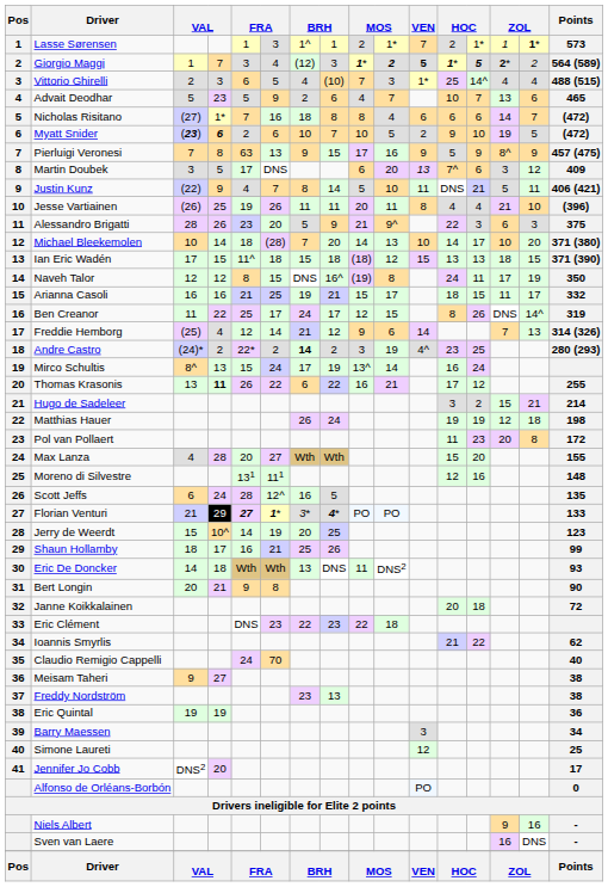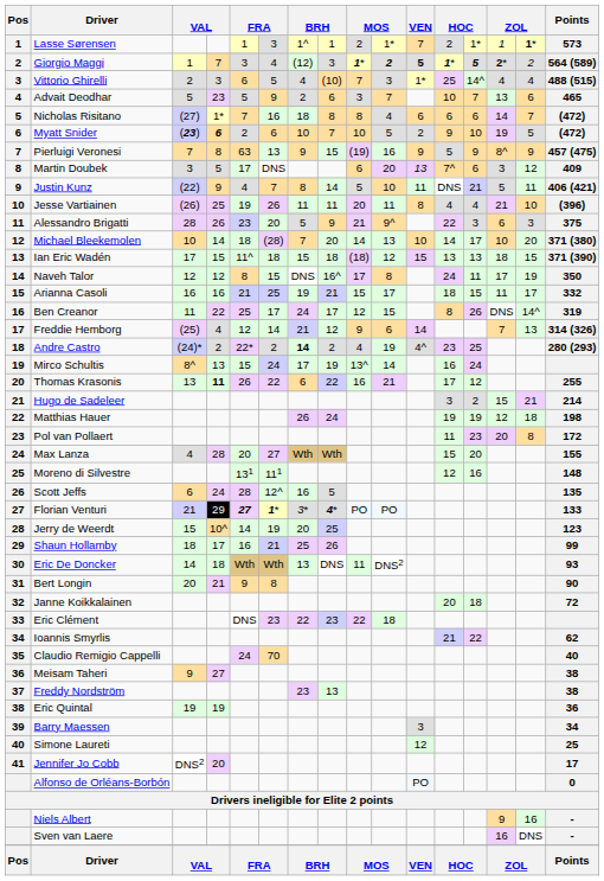 <table class="wikitable" style="font-size:85%; text-align:center;">
 <tr valign="center">
 <th valign="middle">Pos</th>
 <th valign="middle">Driver</th>
 <th colspan=2><br><a href='#'>VAL</a></th>
 <th colspan=2><br><a href='#'>FRA</a></th>
 <th colspan=2><br><a href='#'>BRH</a></th>
 <th colspan=2><br><a href='#'>MOS</a></th>
 <th><br><a href='#'>VEN</a></th>
 <th colspan=2><br><a href='#'>HOC</a></th>
 <th colspan=2><br><a href='#'>ZOL</a></th>
 <th valign="middle">Points</th>
 </tr>
 <tr>
 <th>1</th>
 <td align="left"> <a href='#'>Lasse Sørensen</a></td>
 <td></td>
 <td></td>
 <td style="background-color:#FFFFBF">1</td>
 <td style="background-color:#DFDFDF">3</td>
 <td style="background-color:#FFFFBF">1^</td>
 <td style="background-color:#FFFFBF">1</td>
 <td style="background-color:#DFDFDF">2</td>
 <td style="background-color:#FFFFBF">1*</td>
 <td style="background-color:#FFDF9F">7</td>
 <td style="background-color:#DFDFDF">2</td>
 <td style="background-color:#FFFFBF">1*</td>
 <td style="background-color:#FFFFBF"><em>1</em></td>
 <td style="background-color:#FFFFBF"><strong>1</strong>*</td>
 <th>573</th>
 </tr>
 <tr>
 <th>2</th>
 <td align="left"> <a href='#'>Giorgio Maggi</a></td>
 <td style="background-color:#FFFFBF">1</td>
 <td style="background-color:#FFDF9F">7</td>
 <td style="background-color:#DFDFDF">3</td>
 <td style="background-color:#DFDFDF">4</td>
 <td style="background-color:#DFFFDF">(12)</td>
 <td style="background-color:#DFDFDF">3</td>
 <td style="background-color:#FFFFBF"><strong><em>1</em></strong>*</td>
 <td style="background-color:#DFDFDF"><strong><em>2</em></strong></td>
 <td style="background-color:#DFDFDF"><strong>5</strong></td>
 <td style="background-color:#FFFFBF"><strong><em>1</em></strong>*</td>
 <td style="background-color:#DFDFDF"><strong><em>5</em></strong></td>
 <td style="background-color:#DFDFDF"><strong>2</strong>*</td>
 <td style="background-color:#DFDFDF"><em>2</em></td>
 <th>564 (589)</th>
 </tr>
 <tr>
 <th>3</th>
 <td align="left"> <a href='#'>Vittorio Ghirelli</a></td>
 <td style="background-color:#DFDFDF">2</td>
 <td style="background-color:#DFDFDF">3</td>
 <td style="background-color:#FFDF9F">6</td>
 <td style="background-color:#DFDFDF">5</td>
 <td style="background-color:#DFDFDF">4</td>
 <td style="background-color:#FFDF9F">(10)</td>
 <td style="background-color:#FFDF9F">7</td>
 <td style="background-color:#DFDFDF">3</td>
 <td style="background-color:#FFFFBF">1*</td>
 <td style="background-color:#EFCFFF">25</td>
 <td style="background-color:#DFFFDF">14^</td>
 <td style="background-color:#DFDFDF">4</td>
 <td style="background-color:#DFDFDF">4</td>
 <th>488 (515)</th>
 </tr>
 <tr>
 <th>4</th>
 <td align="left"> Advait Deodhar</td>
 <td style="background-color:#DFDFDF">5</td>
 <td style="background-color:#EFCFFF">23</td>
 <td style="background-color:#DFDFDF">5</td>
 <td style="background-color:#FFDF9F">9</td>
 <td style="background-color:#DFDFDF">2</td>
 <td style="background-color:#FFDF9F">6</td>
-<td style="background-color:#DFDFDF">4</td>
+<td style="background-color:#DFDFDF">3</td>
 <td style="background-color:#FFDF9F">7</td>
 <td></td>
 <td style="background-color:#FFDF9F">10</td>
 <td style="background-color:#FFDF9F">7</td>
 <td style="background-color:#DFFFDF">13</td>
 <td style="background-color:#FFDF9F">6</td>
 <th>465</th>
 </tr>
 <tr>
 <th>5</th>
 <td align="left"> Nicholas Risitano</td>
 <td style="background-color:#CFCFFF">(27)</td>
 <td style="background-color:#FFFFBF">1*</td>
 <td style="background-color:#FFDF9F">7</td>
 <td style="background-color:#DFFFDF">16</td>
 <td style="background-color:#DFFFDF">18</td>
 <td style="background-color:#FFDF9F">8</td>
 <td style="background-color:#FFDF9F">8</td>
 <td style="background-color:#DFDFDF">4</td>
 <td style="background-color:#FFDF9F">6</td>
 <td style="background-color:#FFDF9F">6</td>
 <td style="background-color:#FFDF9F">6</td>
 <td style="background-color:#EFCFFF">14</td>
 <td style="background-color:#FFDF9F">7</td>
 <th> (472)</th>
 </tr>
 <tr>
 <th>6</th>
 <td align="left"> <a href='#'>Myatt Snider</a></td>
 <td style="background-color:#CFCFFF">(<strong><em>23</em></strong>)</td>
 <td style="background-color:#FFDF9F"><strong><em>6</em></strong></td>
 <td style="background-color:#DFDFDF">2</td>
 <td style="background-color:#FFDF9F">6</td>
 <td style="background-color:#FFDF9F">10</td>
 <td style="background-color:#FFDF9F">7</td>
 <td style="background-color:#FFDF9F">10</td>
 <td style="background-color:#DFDFDF">5</td>
 <td style="background-color:#DFDFDF">2</td>
 <td style="background-color:#FFDF9F">9</td>
 <td style="background-color:#FFDF9F">10</td>
 <td style="background-color:#EFCFFF">19</td>
 <td style="background-color:#DFDFDF">5</td>
 <th> (472)</th>
 </tr>
 <tr>
 <th>7</th>
 <td align="left"> Pierluigi Veronesi</td>
 <td style="background-color:#FFDF9F">7</td>
 <td style="background-color:#FFDF9F">8</td>
 <td style="background-color:#FFDF9F">63</td>
 <td style="background-color:#DFFFDF">13</td>
 <td style="background-color:#FFDF9F">9</td>
 <td style="background-color:#DFFFDF">15</td>
-<td style="background-color:#EFCFFF">17</td>
+<td style="background-color:#EFCFFF">(19)</td>
 <td style="background-color:#DFFFDF">16</td>
 <td style="background-color:#FFDF9F">9</td>
 <td style="background-color:#DFDFDF">5</td>
 <td style="background-color:#FFDF9F">9</td>
 <td style="background-color:#FFDF9F">8^</td>
 <td style="background-color:#FFDF9F">9</td>
 <th>457 (475)</th>
 </tr>
 <tr>
 <th>8</th>
 <td align="left"> Martin Doubek</td>
 <td style="background-color:#DFDFDF">3</td>
 <td style="background-color:#DFDFDF">5</td>
 <td style="background-color:#DFFFDF">17</td>
 <td style="background-color:#FFFFFF">DNS</td>
 <td></td>
 <td></td>
 <td style="background-color:#FFDF9F">6</td>
 <td style="background-color:#EFCFFF">20</td>
 <td style="background-color:#EFCFFF"><em>13</em></td>
 <td style="background-color:#FFDF9F">7^</td>
 <td style="background-color:#FFDF9F">6</td>
 <td style="background-color:#DFDFDF">3</td>
 <td style="background-color:#DFFFDF">12</td>
 <th>409</th>
 </tr>
 <tr>
 <th>9</th>
 <td align="left"> <a href='#'>Justin Kunz</a></td>
 <td style="background-color:#CFCFFF">(22)</td>
 <td style="background-color:#FFDF9F">9</td>
 <td style="background-color:#DFDFDF">4</td>
 <td style="background-color:#FFDF9F">7</td>
 <td style="background-color:#FFDF9F">8</td>
 <td style="background-color:#DFFFDF">14</td>
 <td style="background-color:#DFDFDF">5</td>
 <td style="background-color:#FFDF9F">10</td>
 <td style="background-color:#DFFFDF">11</td>
 <td style="background-color:#FFFFFF">DNS</td>
 <td style="background-color:#CFCFFF">21</td>
 <td style="background-color:#DFDFDF">5</td>
 <td style="background-color:#DFFFDF">11</td>
 <th>406 (421)</th>
 </tr>
 <tr>
 <th>10</th>
 <td align="left"> Jesse Vartiainen</td>
 <td style="background-color:#EFCFFF">(26)</td>
 <td style="background-color:#EFCFFF">25</td>
 <td style="background-color:#DFFFDF">19</td>
 <td style="background-color:#EFCFFF">26</td>
 <td style="background-color:#DFFFDF">11</td>
 <td style="background-color:#DFFFDF">11</td>
 <td style="background-color:#EFCFFF">20</td>
 <td style="background-color:#DFFFDF">11</td>
 <td style="background-color:#FFDF9F">8</td>
 <td style="background-color:#DFDFDF">4</td>
 <td style="background-color:#DFDFDF">4</td>
 <td style="background-color:#EFCFFF">21</td>
 <td style="background-color:#FFDF9F">10</td>
 <th> (396)</th>
 </tr>
 <tr>
 <th>11</th>
 <td align="left"> Alessandro Brigatti</td>
 <td style="background-color:#EFCFFF">28</td>
 <td style="background-color:#EFCFFF">26</td>
 <td style="background-color:#CFCFFF">23</td>
 <td style="background-color:#DFFFDF">20</td>
 <td style="background-color:#DFDFDF">5</td>
 <td style="background-color:#FFDF9F">9</td>
 <td style="background-color:#EFCFFF">21</td>
 <td style="background-color:#FFDF9F">9^</td>
 <td></td>
 <td style="background-color:#EFCFFF">22</td>
 <td style="background-color:#DFDFDF">3</td>
 <td style="background-color:#FFDF9F">6</td>
 <td style="background-color:#DFDFDF">3</td>
 <th>375</th>
 </tr>
 <tr>
 <th>12</th>
 <td align="left"> <a href='#'>Michael Bleekemolen</a></td>
 <td style="background-color:#FFDF9F">10</td>
 <td style="background-color:#DFFFDF">14</td>
 <td style="background-color:#DFFFDF">18</td>
 <td style="background-color:#EFCFFF">(28)</td>
 <td style="background-color:#FFDF9F">7</td>
 <td style="background-color:#DFFFDF">20</td>
 <td style="background-color:#DFFFDF">14</td>
 <td style="background-color:#DFFFDF">13</td>
 <td style="background-color:#FFDF9F">10</td>
 <td style="background-color:#DFFFDF">14</td>
 <td style="background-color:#DFFFDF">17</td>
 <td style="background-color:#FFDF9F">10</td>
 <td style="background-color:#DFFFDF">20</td>
 <th>371 (380)</th>
 </tr>
 <tr>
 <th>13</th>
 <td align="left"> Ian Eric Wadén</td>
 <td style="background-color:#DFFFDF">17</td>
 <td style="background-color:#DFFFDF">15</td>
 <td style="background-color:#DFFFDF">11^</td>
 <td style="background-color:#DFFFDF">18</td>
 <td style="background-color:#DFFFDF">15</td>
 <td style="background-color:#DFFFDF">18</td>
 <td style="background-color:#EFCFFF">(18)</td>
 <td style="background-color:#DFFFDF">12</td>
 <td style="background-color:#EFCFFF">15</td>
 <td style="background-color:#DFFFDF">13</td>
 <td style="background-color:#DFFFDF">13</td>
 <td style="background-color:#DFFFDF">18</td>
 <td style="background-color:#DFFFDF">15</td>
 <th>371 (390)</th>
 </tr>
 <tr>
 <th>14</th>
 <td align="left"> Naveh Talor</td>
 <td style="background-color:#DFFFDF">12</td>
 <td style="background-color:#DFFFDF">12</td>
 <td style="background-color:#FFDF9F">8</td>
 <td style="background-color:#DFFFDF">15</td>
 <td style="background-color:#FFFFFF">DNS</td>
 <td style="background-color:#DFFFDF">16^</td>
-<td style="background-color:#EFCFFF">(19)</td>
+<td style="background-color:#EFCFFF">17</td>
 <td style="background-color:#FFDF9F">8</td>
 <td></td>
 <td style="background-color:#EFCFFF">24</td>
 <td style="background-color:#DFFFDF">11</td>
 <td style="background-color:#DFFFDF">17</td>
 <td style="background-color:#DFFFDF">19</td>
 <th>350</th>
 </tr>
 <tr>
 <th>15</th>
 <td align="left"> Arianna Casoli</td>
 <td style="background-color:#DFFFDF">16</td>
 <td style="background-color:#DFFFDF">16</td>
 <td style="background-color:#CFCFFF">21</td>
 <td style="background-color:#CFCFFF">25</td>
 <td style="background-color:#DFFFDF">19</td>
 <td style="background-color:#CFCFFF">21</td>
 <td style="background-color:#DFFFDF">15</td>
 <td style="background-color:#DFFFDF">17</td>
 <td></td>
 <td style="background-color:#DFFFDF">18</td>
 <td style="background-color:#DFFFDF">15</td>
 <td style="background-color:#DFFFDF">11</td>
 <td style="background-color:#DFFFDF">17</td>
 <th>332</th>
 </tr>
 <tr>
 <th>16</th>
 <td align="left"> Ben Creanor</td>
 <td style="background-color:#DFFFDF">11</td>
 <td style="background-color:#EFCFFF">22</td>
 <td style="background-color:#EFCFFF">25</td>
 <td style="background-color:#DFFFDF">17</td>
 <td style="background-color:#EFCFFF">24</td>
 <td style="background-color:#DFFFDF">17</td>
 <td style="background-color:#DFFFDF">12</td>
 <td style="background-color:#DFFFDF">15</td>
 <td></td>
 <td style="background-color:#FFDF9F">8</td>
 <td style="background-color:#EFCFFF">26</td>
 <td style="background-color:#FFFFFF">DNS</td>
 <td style="background-color:#DFFFDF">14^</td>
 <th>319</th>
 </tr>
 <tr>
 <th>17</th>
 <td align="left"> Freddie Hemborg</td>
 <td style="background-color:#EFCFFF">(25)</td>
 <td style="background-color:#DFDFDF">4</td>
 <td style="background-color:#DFFFDF">12</td>
 <td style="background-color:#DFFFDF">14</td>
 <td style="background-color:#CFCFFF">21</td>
 <td style="background-color:#DFFFDF">12</td>
 <td style="background-color:#FFDF9F">9</td>
 <td style="background-color:#FFDF9F">6</td>
 <td style="background-color:#EFCFFF">14</td>
 <td></td>
 <td></td>
 <td style="background-color:#FFDF9F">7</td>
 <td style="background-color:#DFFFDF">13</td>
 <th>314 (326)</th>
 </tr>
 <tr>
 <th>18</th>
 <td align="left"> <a href='#'>Andre Castro</a></td>
 <td style="background-color:#CFCFFF">(24)*</td>
 <td style="background-color:#DFDFDF">2</td>
 <td style="background-color:#EFCFFF">22*</td>
 <td style="background-color:#DFDFDF">2</td>
 <td style="background-color:#DFFFDF"><strong>14</strong></td>
 <td style="background-color:#DFDFDF">2</td>
-<td style="background-color:#DFDFDF">3</td>
+<td style="background-color:#DFDFDF">4</td>
 <td style="background-color:#DFFFDF">19</td>
 <td style="background-color:#DFDFDF">4^</td>
 <td style="background-color:#EFCFFF">23</td>
 <td style="background-color:#EFCFFF">25</td>
 <td></td>
 <td></td>
 <th>280 (293)</th>
 </tr>
 <tr>
 <th>19</th>
 <td align="left"> Mirco Schultis</td>
 <td style="background-color:#FFDF9F">8^</td>
 <td style="background-color:#DFFFDF">13</td>
 <td style="background-color:#DFFFDF">15</td>
 <td style="background-color:#CFCFFF">24</td>
 <td style="background-color:#DFFFDF">17</td>
 <td style="background-color:#DFFFDF">19</td>
 <td style="background-color:#DFFFDF">13^</td>
 <td style="background-color:#DFFFDF">14</td>
 <td></td>
 <td style="background-color:#DFFFDF">16</td>
 <td style="background-color:#EFCFFF">24</td>
 <td></td>
 <td></td>
 <th></th>
 </tr>
 <tr>
 <th>20</th>
 <td align="left"> Thomas Krasonis</td>
 <td style="background-color:#DFFFDF">13</td>
 <td style="background-color:#DFFFDF"><strong>11</strong></td>
 <td style="background-color:#EFCFFF">26</td>
 <td style="background-color:#EFCFFF">22</td>
 <td style="background-color:#FFDF9F">6</td>
 <td style="background-color:#CFCFFF">22</td>
 <td style="background-color:#DFFFDF">16</td>
 <td style="background-color:#EFCFFF">21</td>
 <td></td>
 <td style="background-color:#DFFFDF">17</td>
 <td style="background-color:#DFFFDF">12</td>
 <td></td>
 <td></td>
 <th>255</th>
 </tr>
 <tr>
 <th>21</th>
 <td align="left"> <a href='#'>Hugo de Sadeleer</a></td>
 <td></td>
 <td></td>
 <td></td>
 <td></td>
 <td></td>
 <td></td>
 <td></td>
 <td></td>
 <td></td>
 <td style="background-color:#DFDFDF">3</td>
 <td style="background-color:#DFDFDF">2</td>
 <td style="background-color:#DFFFDF">15</td>
 <td style="background-color:#EFCFFF">21</td>
 <th>214</th>
 </tr>
 <tr>
 <th>22</th>
 <td align="left"> Matthias Hauer</td>
 <td></td>
 <td></td>
 <td></td>
 <td></td>
 <td style="background-color:#EFCFFF">26</td>
 <td style="background-color:#EFCFFF">24</td>
 <td></td>
 <td></td>
 <td></td>
 <td style="background-color:#DFFFDF">19</td>
 <td style="background-color:#DFFFDF">19</td>
 <td style="background-color:#DFFFDF">12</td>
 <td style="background-color:#DFFFDF">18</td>
 <th>198</th>
 </tr>
 <tr>
 <th>23</th>
 <td align="left"> Pol van Pollaert</td>
 <td></td>
 <td></td>
 <td></td>
 <td></td>
 <td></td>
 <td></td>
 <td></td>
 <td></td>
 <td></td>
 <td style="background-color:#DFFFDF">11</td>
 <td style="background-color:#EFCFFF">23</td>
 <td style="background-color:#EFCFFF">20</td>
 <td style="background-color:#FFDF9F">8</td>
 <th>172</th>
 </tr>
 <tr>
 <th>24</th>
 <td align="left"> Max Lanza</td>
 <td style="background-color:#DFDFDF">4</td>
 <td style="background-color:#EFCFFF">28</td>
 <td style="background-color:#DFFFDF">20</td>
 <td style="background-color:#EFCFFF">27</td>
 <td style="background-color:#DFC484">Wth</td>
 <td style="background-color:#DFC484">Wth</td>
 <td></td>
 <td></td>
 <td></td>
 <td style="background-color:#DFFFDF">15</td>
 <td style="background-color:#DFFFDF">20</td>
 <td></td>
 <td></td>
 <th>155</th>
 </tr>
 <tr>
 <th>25</th>
 <td align="left"> Moreno di Silvestre</td>
 <td></td>
 <td></td>
 <td style="background-color:#DFFFDF">13<sup>1</sup></td>
 <td style="background-color:#DFFFDF">11<sup>1</sup></td>
 <td></td>
 <td></td>
 <td></td>
 <td></td>
 <td></td>
 <td style="background-color:#DFFFDF">12</td>
 <td style="background-color:#DFFFDF">16</td>
 <td></td>
 <td></td>
 <th>148</th>
 </tr>
 <tr>
 <th>26</th>
 <td align="left"> Scott Jeffs</td>
 <td style="background-color:#FFDF9F">6</td>
 <td style="background-color:#EFCFFF">24</td>
 <td style="background-color:#EFCFFF">28</td>
 <td style="background-color:#DFFFDF">12^</td>
 <td style="background-color:#DFFFDF">16</td>
 <td style="background-color:#DFDFDF">5</td>
 <td></td>
 <td></td>
 <td></td>
 <td></td>
 <td></td>
 <td></td>
 <td></td>
 <th>135</th>
 </tr>
 <tr>
 <th>27</th>
 <td align="left"> Florian Venturi</td>
 <td style="background-color:#CFCFFF">21</td>
 <td style="background-color:black; color:white;">29</td>
 <td style="background-color:#EFCFFF"><strong><em>27</em></strong></td>
 <td style="background-color:#FFFFBF"><strong><em>1</em></strong>*</td>
 <td style="background-color:#DFDFDF"><em>3</em>*</td>
 <td style="background-color:#DFDFDF"><strong><em>4</em></strong>*</td>
 <td style="background-color:#F1F8FF">PO</td>
 <td style="background-color:#F1F8FF">PO</td>
 <td></td>
 <td></td>
 <td></td>
 <td></td>
 <td></td>
 <th>133</th>
 </tr>
 <tr>
 <th>28</th>
 <td align="left"> Jerry de Weerdt</td>
 <td style="background-color:#DFFFDF">15</td>
 <td style="background-color:#FFDF9F">10^</td>
 <td style="background-color:#DFFFDF">14</td>
 <td style="background-color:#DFFFDF">19</td>
 <td style="background-color:#DFFFDF">20</td>
 <td style="background-color:#CFCFFF">25</td>
 <td></td>
 <td></td>
 <td></td>
 <td></td>
 <td></td>
 <td></td>
 <td></td>
 <th>123</th>
 </tr>
 <tr>
 <th>29</th>
 <td align="left"> <a href='#'>Shaun Hollamby</a></td>
 <td style="background-color:#DFFFDF">18</td>
 <td style="background-color:#DFFFDF">17</td>
 <td style="background-color:#DFFFDF">16</td>
 <td style="background-color:#CFCFFF">21</td>
 <td style="background-color:#EFCFFF">25</td>
 <td style="background-color:#EFCFFF">26</td>
 <td></td>
 <td></td>
 <td></td>
 <td></td>
 <td></td>
 <td></td>
 <td></td>
 <th>99</th>
 </tr>
 <tr>
 <th>30</th>
 <td align="left"> <a href='#'>Eric De Doncker</a></td>
 <td style="background-color:#DFFFDF">14</td>
 <td style="background-color:#DFFFDF">18</td>
 <td style="background-color:#DFC484">Wth</td>
 <td style="background-color:#DFC484">Wth</td>
 <td style="background-color:#DFFFDF">13</td>
 <td style="background-color:#FFFFFF">DNS</td>
 <td style="background-color:#DFFFDF">11</td>
 <td style="background-color:#FFFFFF">DNS<sup>2</sup></td>
 <td></td>
 <td></td>
 <td></td>
 <td></td>
 <td></td>
 <th>93</th>
 </tr>
 <tr>
 <th>31</th>
 <td align="left"> Bert Longin</td>
 <td style="background-color:#DFFFDF">20</td>
 <td style="background-color:#EFCFFF">21</td>
 <td style="background-color:#FFDF9F">9</td>
 <td style="background-color:#FFDF9F">8</td>
 <td></td>
 <td></td>
 <td></td>
 <td></td>
 <td></td>
 <td></td>
 <td></td>
 <td></td>
 <td></td>
 <th>90</th>
 </tr>
 <tr>
 <th>32</th>
 <td align="left"> Janne Koikkalainen</td>
 <td></td>
 <td></td>
 <td></td>
 <td></td>
 <td></td>
 <td></td>
 <td></td>
 <td></td>
 <td></td>
 <td style="background-color:#DFFFDF">20</td>
 <td style="background-color:#DFFFDF">18</td>
 <td></td>
 <td></td>
 <th>72</th>
 </tr>
 <tr>
 <th>33</th>
 <td align="left"> Eric Clément</td>
 <td></td>
 <td></td>
 <td style="background-color:#FFFFFF">DNS</td>
 <td style="background-color:#EFCFFF">23</td>
 <td style="background-color:#EFCFFF">22</td>
 <td style="background-color:#CFCFFF">23</td>
 <td style="background-color:#EFCFFF">22</td>
 <td style="background-color:#DFFFDF">18</td>
 <td></td>
 <td></td>
 <td></td>
 <td></td>
 <td></td>
 <th></th>
 </tr>
 <tr>
 <th>34</th>
 <td align="left"> Ioannis Smyrlis</td>
 <td></td>
 <td></td>
 <td></td>
 <td></td>
 <td></td>
 <td></td>
 <td></td>
 <td></td>
 <td></td>
 <td style="background-color:#CFCFFF">21</td>
 <td style="background-color:#EFCFFF">22</td>
 <td></td>
 <td></td>
 <th>62</th>
 </tr>
 <tr>
 <th>35</th>
 <td align="left"> Claudio Remigio Cappelli</td>
 <td></td>
 <td></td>
 <td style="background-color:#EFCFFF">24</td>
 <td style="background-color:#FFDF9F">70</td>
 <td></td>
 <td></td>
 <td></td>
 <td></td>
 <td></td>
 <td></td>
 <td></td>
 <td></td>
 <td></td>
 <th>40</th>
 </tr>
 <tr>
 <th>36</th>
 <td align="left"> Meisam Taheri</td>
 <td style="background-color:#FFDF9F">9</td>
 <td style="background-color:#EFCFFF">27</td>
 <td></td>
 <td></td>
 <td></td>
 <td></td>
 <td></td>
 <td></td>
 <td></td>
 <td></td>
 <td></td>
 <td></td>
 <td></td>
 <th>38</th>
 </tr>
 <tr>
 <th>37</th>
 <td align="left"> <a href='#'>Freddy Nordström</a></td>
 <td></td>
 <td></td>
 <td></td>
 <td></td>
 <td style="background-color:#EFCFFF">23</td>
 <td style="background-color:#DFFFDF">13</td>
 <td></td>
 <td></td>
 <td></td>
 <td></td>
 <td></td>
 <td></td>
 <td></td>
 <th>38</th>
 </tr>
 <tr>
 <th>38</th>
 <td align="left"> Eric Quintal</td>
 <td style="background-color:#DFFFDF">19</td>
 <td style="background-color:#DFFFDF">19</td>
 <td></td>
 <td></td>
 <td></td>
 <td></td>
 <td></td>
 <td></td>
 <td></td>
 <td></td>
 <td></td>
 <td></td>
 <td></td>
 <th>36</th>
 </tr>
 <tr>
 <th>39</th>
 <td align="left"> <a href='#'>Barry Maessen</a></td>
 <td></td>
 <td></td>
 <td></td>
 <td></td>
 <td></td>
 <td></td>
 <td></td>
 <td></td>
 <td style="background-color:#DFDFDF">3</td>
 <td></td>
 <td></td>
 <td></td>
 <td></td>
 <th>34</th>
 </tr>
 <tr>
 <th>40</th>
 <td align="left"> Simone Laureti</td>
 <td></td>
 <td></td>
 <td></td>
 <td></td>
 <td></td>
 <td></td>
 <td></td>
 <td></td>
 <td style="background-color:#DFFFDF">12</td>
 <td></td>
 <td></td>
 <td></td>
 <td></td>
 <th>25</th>
 </tr>
 <tr>
 <th>41</th>
 <td align="left"> <a href='#'>Jennifer Jo Cobb</a></td>
 <td style="background-color:#FFFFFF">DNS<sup>2</sup></td>
 <td style="background-color:#EFCFFF">20</td>
 <td></td>
 <td></td>
 <td></td>
 <td></td>
 <td></td>
 <td></td>
 <td></td>
 <td></td>
 <td></td>
 <td></td>
 <td></td>
 <th>17</th>
 </tr>
 <tr>
 <th></th>
 <td align="left"> <a href='#'>Alfonso de Orléans-Borbón</a></td>
 <td></td>
 <td></td>
 <td></td>
 <td></td>
 <td></td>
 <td></td>
 <td></td>
 <td></td>
 <td style="background-color:#F1F8FF">PO</td>
 <td></td>
 <td></td>
 <td></td>
 <td></td>
 <th>0</th>
 </tr>
 <tr>
 <th colspan=16>Drivers ineligible for Elite 2 points</th>
 </tr>
 <tr>
 <th></th>
 <td align="left"> <a href='#'>Niels Albert</a></td>
 <td></td>
 <td></td>
 <td></td>
 <td></td>
 <td></td>
 <td></td>
 <td></td>
 <td></td>
 <td></td>
 <td></td>
 <td></td>
 <td style="background-color:#FFDF9F">9</td>
 <td style="background-color:#DFFFDF">16</td>
 <th>-</th>
 </tr>
 <tr>
 <th></th>
 <td align="left"> Sven van Laere</td>
 <td></td>
 <td></td>
 <td></td>
 <td></td>
 <td></td>
 <td></td>
 <td></td>
 <td></td>
 <td></td>
 <td></td>
 <td></td>
 <td style="background-color:#EFCFFF">16</td>
 <td style="background-color:#FFFFFF">DNS</td>
 <th>-</th>
 </tr>
 <tr>
 </tr>
 <tr valign="center">
 <th valign="middle">Pos</th>
 <th valign="middle">Driver</th>
 <th colspan=2><br><a href='#'>VAL</a></th>
 <th colspan=2><br><a href='#'>FRA</a></th>
 <th colspan=2><br><a href='#'>BRH</a></th>
 <th colspan=2><br><a href='#'>MOS</a></th>
 <th><br><a href='#'>VEN</a></th>
 <th colspan=2><br><a href='#'>HOC</a></th>
 <th colspan=2><br><a href='#'>ZOL</a></th>
 <th valign="middle">Points</th>
 </tr>
 </table>
